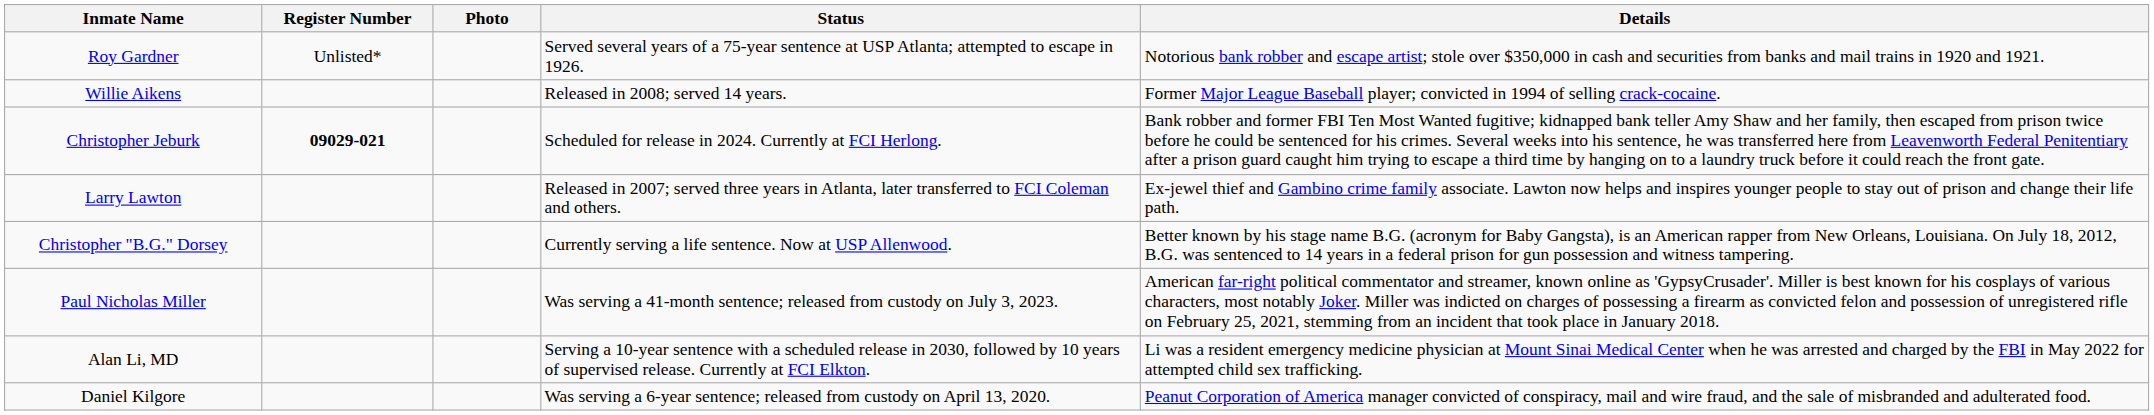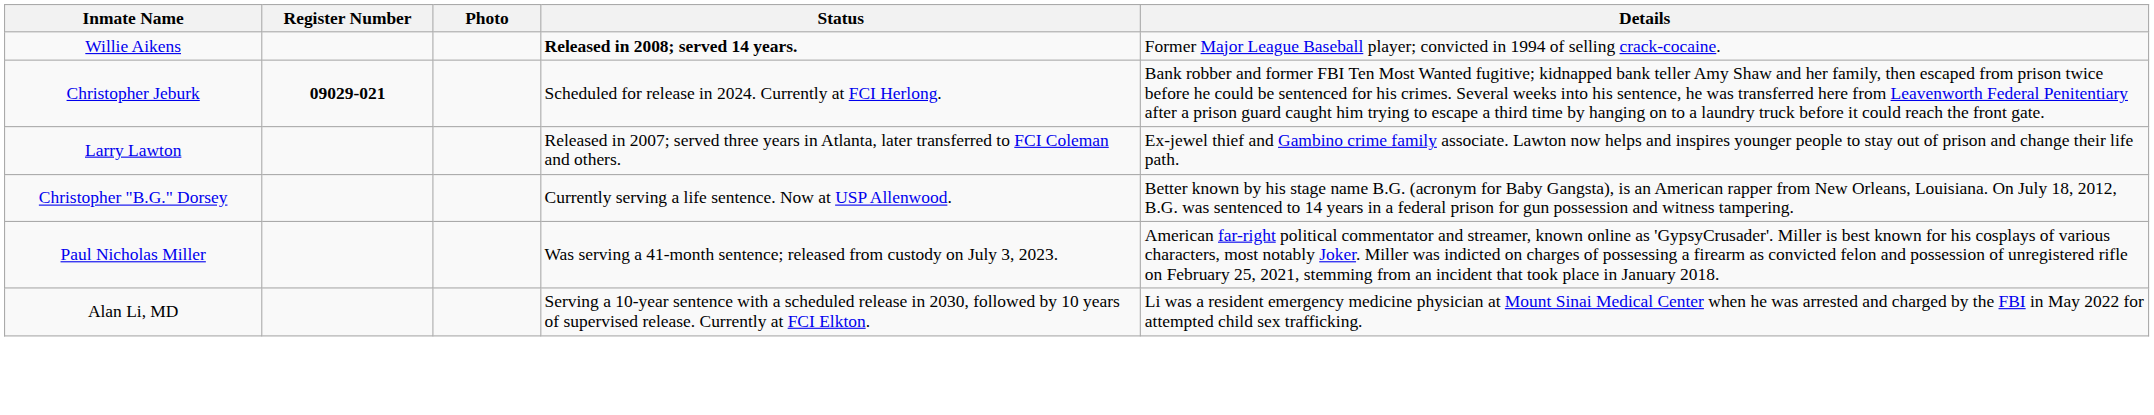 <table class="wikitable sortable">
 <tr>
 <th width=12%>Inmate Name</th>
 <th width=8%>Register Number</th>
 <th width=5%>Photo</th>
 <th width=28%>Status</th>
 <th width=52%>Details</th>
 </tr>
 <tr>
-<td style="text-align:center;"><a href='#'>Roy Gardner</a></td>
-<td style="text-align:center;">Unlisted*</td>
-<td></td>
-<td>Served several years of a 75-year sentence at USP Atlanta; attempted to escape in 1926.</td>
-<td>Notorious <a href='#'>bank robber</a> and <a href='#'>escape artist</a>; stole over $350,000 in cash and securities from banks and mail trains in 1920 and 1921.</td>
-</tr>
-<tr>
 <td style="text-align:center;"><a href='#'>Willie Aikens</a></td>
 <td style="text-align:center;"></td>
 <td></td>
-<td>Released in 2008; served 14 years.</td>
+<td><strong>Released in 2008; served 14 years.</strong></td>
 <td>Former <a href='#'>Major League Baseball</a> player; convicted in 1994 of selling <a href='#'>crack-cocaine</a>.</td>
 </tr>
 <tr>
 <td style="text-align:center;"><a href='#'>Christopher Jeburk</a></td>
 <td style="text-align:center;"><strong>09029-021</strong></td>
 <td></td>
 <td>Scheduled for release in 2024. Currently at <a href='#'>FCI Herlong</a>.</td>
 <td>Bank robber and former FBI Ten Most Wanted fugitive; kidnapped bank teller Amy Shaw and her family, then escaped from prison twice before he could be sentenced for his crimes. Several weeks into his sentence, he was transferred here from <a href='#'>Leavenworth Federal Penitentiary</a> after a prison guard caught him trying to escape a third time by hanging on to a laundry truck before it could reach the front gate.</td>
 </tr>
 <tr>
 <td style="text-align:center;"><a href='#'>Larry Lawton</a></td>
 <td style="text-align:center;"></td>
 <td></td>
 <td>Released in 2007; served three years in Atlanta, later transferred to <a href='#'>FCI Coleman</a> and others.</td>
 <td>Ex-jewel thief and <a href='#'>Gambino crime family</a> associate. Lawton now helps and inspires younger people to stay out of prison and change their life path.</td>
 </tr>
 <tr>
 <td style="text-align:center;"><a href='#'>Christopher "B.G." Dorsey</a></td>
 <td style="text-align:center;"></td>
 <td></td>
 <td>Currently serving a life sentence. Now at <a href='#'>USP Allenwood</a>.</td>
 <td>Better known by his stage name B.G. (acronym for Baby Gangsta), is an American rapper from New Orleans, Louisiana. On July 18, 2012, B.G. was sentenced to 14 years in a federal prison for gun possession and witness tampering.</td>
 </tr>
 <tr>
 <td style="text-align:center;"><a href='#'>Paul Nicholas Miller</a></td>
 <td style="text-align:center;"></td>
 <td></td>
 <td>Was serving a 41-month sentence; released from custody on July 3, 2023.</td>
 <td>American <a href='#'>far-right</a> political commentator and streamer, known online as 'GypsyCrusader'. Miller is best known for his cosplays of various characters, most notably <a href='#'>Joker</a>. Miller was indicted on charges of possessing a firearm as convicted felon and possession of unregistered rifle on February 25, 2021, stemming from an incident that took place in January 2018.</td>
 </tr>
 <tr>
 <td style="text-align:center;">Alan Li, MD</td>
 <td style="text-align:center;"></td>
 <td></td>
 <td>Serving a 10-year sentence with a scheduled release in 2030, followed by 10 years of supervised release. Currently at <a href='#'>FCI Elkton</a>.</td>
 <td>Li was a resident emergency medicine physician at <a href='#'>Mount Sinai Medical Center</a> when he was arrested and charged by the <a href='#'>FBI</a> in May 2022 for attempted child sex trafficking.</td>
 </tr>
-<tr>
-<td style="text-align:center;">Daniel Kilgore</td>
-<td style="text-align:center;"></td>
-<td></td>
-<td>Was serving a 6-year sentence; released from custody on April  13, 2020.</td>
-<td><a href='#'>Peanut Corporation of America</a> manager convicted of conspiracy, mail and wire fraud, and the sale of misbranded and adulterated food.</td>
-</tr>
 </table>
